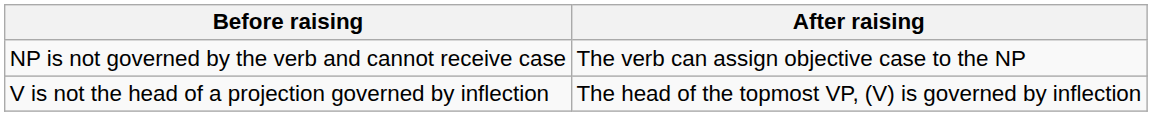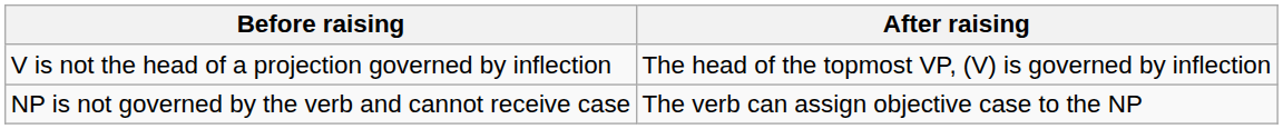 <table class="wikitable">
 <tr>
 <th>Before raising</th>
 <th>After raising</th>
 </tr>
 <tr>
+<td>V is not the head of a projection governed by inflection</td>
+<td>The head of the topmost VP, (V) is governed by inflection</td>
+</tr>
+<tr>
 <td>NP is not governed by the verb and cannot receive case</td>
 <td>The verb can assign objective case to the NP</td>
 </tr>
-<tr>
-<td>V is not the head of a projection governed by inflection</td>
-<td>The head of the topmost VP, (V) is governed by inflection</td>
-</tr>
 </table>
